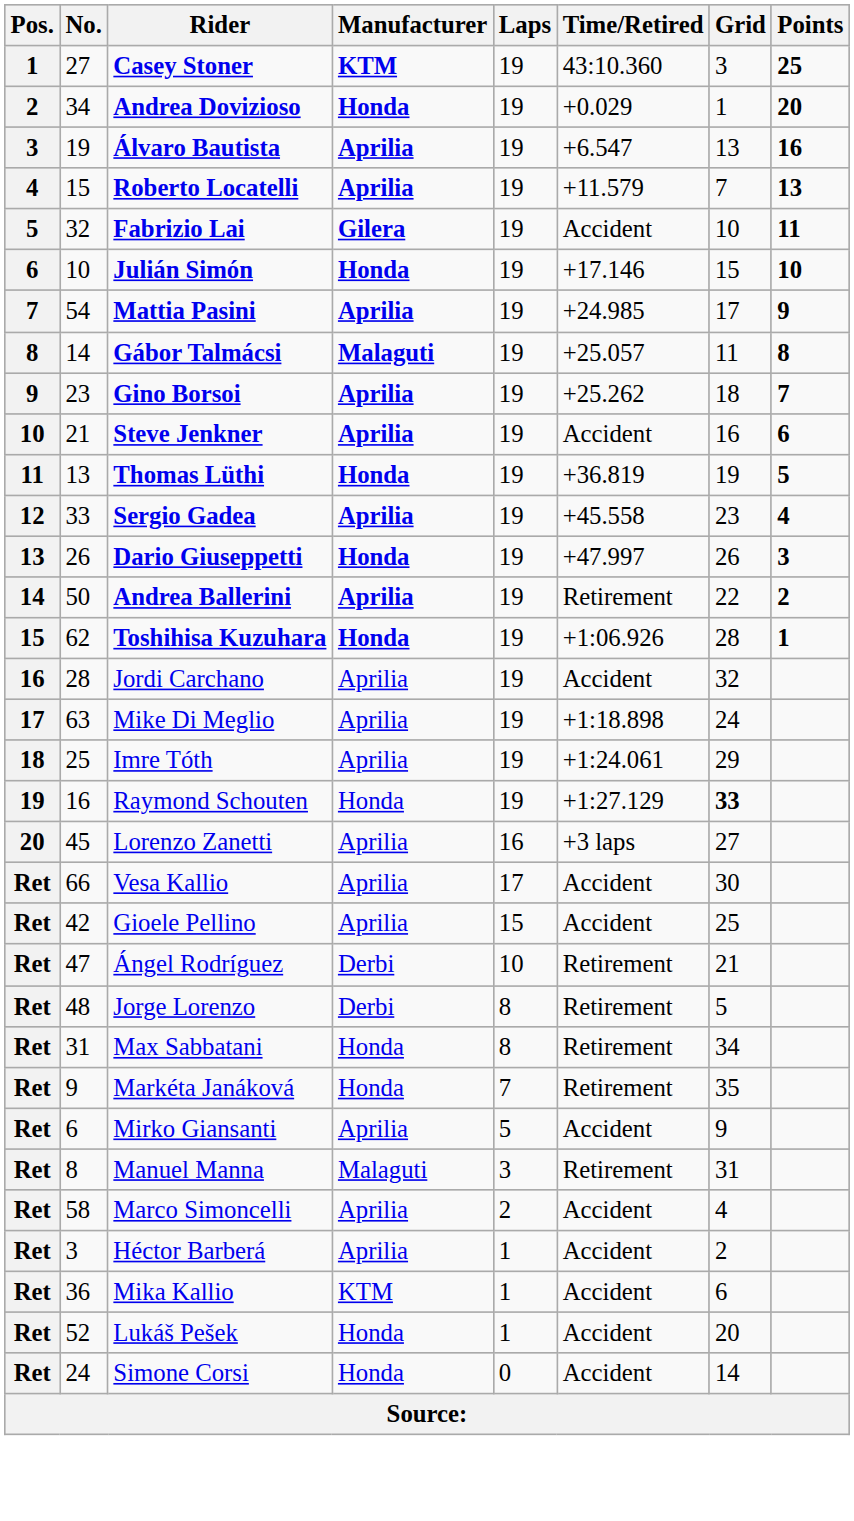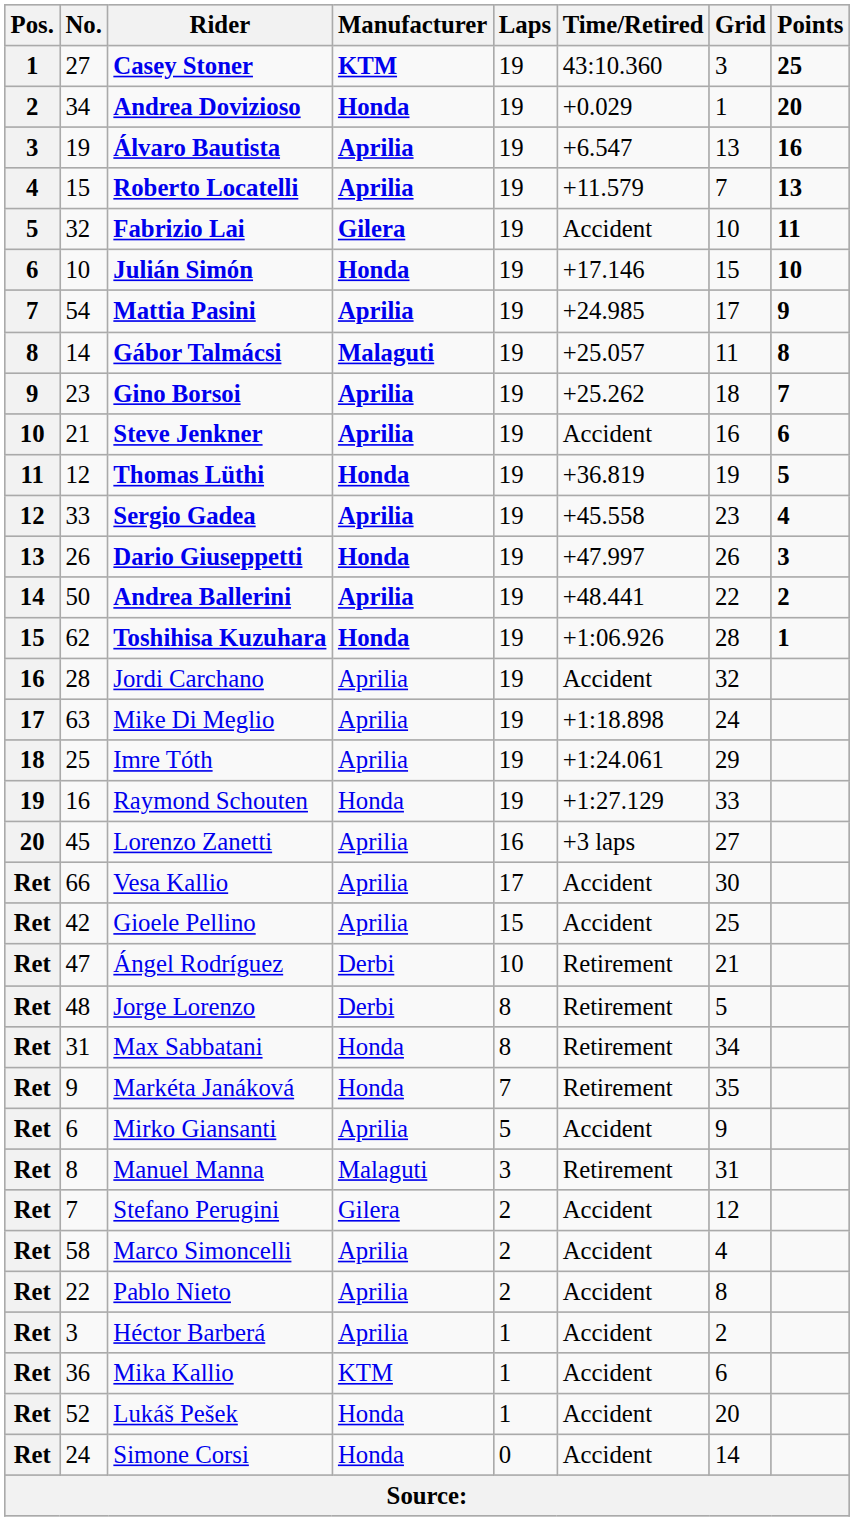 <table class="wikitable" style="font-size: 95%;">
 <tr>
 <th>Pos.</th>
 <th>No.</th>
 <th>Rider</th>
 <th>Manufacturer</th>
 <th>Laps</th>
 <th>Time/Retired</th>
 <th>Grid</th>
 <th>Points</th>
 </tr>
 <tr>
 <th>1</th>
 <td>27</td>
 <td> <strong><a href='#'>Casey Stoner</a></strong></td>
 <td><strong><a href='#'>KTM</a></strong></td>
 <td>19</td>
 <td>43:10.360</td>
 <td>3</td>
 <td><strong>25</strong></td>
 </tr>
 <tr>
 <th>2</th>
 <td>34</td>
 <td> <strong><a href='#'>Andrea Dovizioso</a></strong></td>
 <td><strong><a href='#'>Honda</a></strong></td>
 <td>19</td>
 <td>+0.029</td>
 <td>1</td>
 <td><strong>20</strong></td>
 </tr>
 <tr>
 <th>3</th>
 <td>19</td>
 <td> <strong><a href='#'>Álvaro Bautista</a></strong></td>
 <td><strong><a href='#'>Aprilia</a></strong></td>
 <td>19</td>
 <td>+6.547</td>
 <td>13</td>
 <td><strong>16</strong></td>
 </tr>
 <tr>
 <th>4</th>
 <td>15</td>
 <td> <strong><a href='#'>Roberto Locatelli</a></strong></td>
 <td><strong><a href='#'>Aprilia</a></strong></td>
 <td>19</td>
 <td>+11.579</td>
 <td>7</td>
 <td><strong>13</strong></td>
 </tr>
 <tr>
 <th>5</th>
 <td>32</td>
 <td> <strong><a href='#'>Fabrizio Lai</a></strong></td>
 <td><strong><a href='#'>Gilera</a></strong></td>
 <td>19</td>
 <td>Accident</td>
 <td>10</td>
 <td><strong>11</strong></td>
 </tr>
 <tr>
 <th>6</th>
 <td>10</td>
 <td> <strong><a href='#'>Julián Simón</a></strong></td>
 <td><strong><a href='#'>Honda</a></strong></td>
 <td>19</td>
 <td>+17.146</td>
 <td>15</td>
 <td><strong>10</strong></td>
 </tr>
 <tr>
 <th>7</th>
 <td>54</td>
 <td> <strong><a href='#'>Mattia Pasini</a></strong></td>
 <td><strong><a href='#'>Aprilia</a></strong></td>
 <td>19</td>
 <td>+24.985</td>
 <td>17</td>
 <td><strong>9</strong></td>
 </tr>
 <tr>
 <th>8</th>
 <td>14</td>
 <td> <strong><a href='#'>Gábor Talmácsi</a></strong></td>
 <td><strong><a href='#'>Malaguti</a></strong></td>
 <td>19</td>
 <td>+25.057</td>
 <td>11</td>
 <td><strong>8</strong></td>
 </tr>
 <tr>
 <th>9</th>
 <td>23</td>
 <td> <strong><a href='#'>Gino Borsoi</a></strong></td>
 <td><strong><a href='#'>Aprilia</a></strong></td>
 <td>19</td>
 <td>+25.262</td>
 <td>18</td>
 <td><strong>7</strong></td>
 </tr>
 <tr>
 <th>10</th>
 <td>21</td>
 <td> <strong><a href='#'>Steve Jenkner</a></strong></td>
 <td><strong><a href='#'>Aprilia</a></strong></td>
 <td>19</td>
 <td>Accident</td>
 <td>16</td>
 <td><strong>6</strong></td>
 </tr>
 <tr>
 <th>11</th>
-<td>13</td>
+<td>12</td>
 <td> <strong><a href='#'>Thomas Lüthi</a></strong></td>
 <td><strong><a href='#'>Honda</a></strong></td>
 <td>19</td>
 <td>+36.819</td>
 <td>19</td>
 <td><strong>5</strong></td>
 </tr>
 <tr>
 <th>12</th>
 <td>33</td>
 <td> <strong><a href='#'>Sergio Gadea</a></strong></td>
 <td><strong><a href='#'>Aprilia</a></strong></td>
 <td>19</td>
 <td>+45.558</td>
 <td>23</td>
 <td><strong>4</strong></td>
 </tr>
 <tr>
 <th>13</th>
 <td>26</td>
 <td> <strong><a href='#'>Dario Giuseppetti</a></strong></td>
 <td><strong><a href='#'>Honda</a></strong></td>
 <td>19</td>
 <td>+47.997</td>
 <td>26</td>
 <td><strong>3</strong></td>
 </tr>
 <tr>
 <th>14</th>
 <td>50</td>
 <td> <strong><a href='#'>Andrea Ballerini</a></strong></td>
 <td><strong><a href='#'>Aprilia</a></strong></td>
 <td>19</td>
-<td>Retirement</td>
+<td>+48.441</td>
 <td>22</td>
 <td><strong>2</strong></td>
 </tr>
 <tr>
 <th>15</th>
 <td>62</td>
 <td> <strong><a href='#'>Toshihisa Kuzuhara</a></strong></td>
 <td><strong><a href='#'>Honda</a></strong></td>
 <td>19</td>
 <td>+1:06.926</td>
 <td>28</td>
 <td><strong>1</strong></td>
 </tr>
 <tr>
 <th>16</th>
 <td>28</td>
 <td> <a href='#'>Jordi Carchano</a></td>
 <td><a href='#'>Aprilia</a></td>
 <td>19</td>
 <td>Accident</td>
 <td>32</td>
 <td></td>
 </tr>
 <tr>
 <th>17</th>
 <td>63</td>
 <td> <a href='#'>Mike Di Meglio</a></td>
 <td><a href='#'>Aprilia</a></td>
 <td>19</td>
 <td>+1:18.898</td>
 <td>24</td>
 <td></td>
 </tr>
 <tr>
 <th>18</th>
 <td>25</td>
 <td> <a href='#'>Imre Tóth</a></td>
 <td><a href='#'>Aprilia</a></td>
 <td>19</td>
 <td>+1:24.061</td>
 <td>29</td>
 <td></td>
 </tr>
 <tr>
 <th>19</th>
 <td>16</td>
 <td> <a href='#'>Raymond Schouten</a></td>
 <td><a href='#'>Honda</a></td>
 <td>19</td>
 <td>+1:27.129</td>
-<td><strong>33</strong></td>
+<td>33</td>
 <td></td>
 </tr>
 <tr>
 <th>20</th>
 <td>45</td>
 <td> <a href='#'>Lorenzo Zanetti</a></td>
 <td><a href='#'>Aprilia</a></td>
 <td>16</td>
 <td>+3 laps</td>
 <td>27</td>
 <td></td>
 </tr>
 <tr>
 <th>Ret</th>
 <td>66</td>
 <td> <a href='#'>Vesa Kallio</a></td>
 <td><a href='#'>Aprilia</a></td>
 <td>17</td>
 <td>Accident</td>
 <td>30</td>
 <td></td>
 </tr>
 <tr>
 <th>Ret</th>
 <td>42</td>
 <td> <a href='#'>Gioele Pellino</a></td>
 <td><a href='#'>Aprilia</a></td>
 <td>15</td>
 <td>Accident</td>
 <td>25</td>
 <td></td>
 </tr>
 <tr>
 <th>Ret</th>
 <td>47</td>
 <td> <a href='#'>Ángel Rodríguez</a></td>
 <td><a href='#'>Derbi</a></td>
 <td>10</td>
 <td>Retirement</td>
 <td>21</td>
 <td></td>
 </tr>
 <tr>
 <th>Ret</th>
 <td>48</td>
 <td> <a href='#'>Jorge Lorenzo</a></td>
 <td><a href='#'>Derbi</a></td>
 <td>8</td>
 <td>Retirement</td>
 <td>5</td>
 <td></td>
 </tr>
 <tr>
 <th>Ret</th>
 <td>31</td>
 <td> <a href='#'>Max Sabbatani</a></td>
 <td><a href='#'>Honda</a></td>
 <td>8</td>
 <td>Retirement</td>
 <td>34</td>
 <td></td>
 </tr>
 <tr>
 <th>Ret</th>
 <td>9</td>
 <td> <a href='#'>Markéta Janáková</a></td>
 <td><a href='#'>Honda</a></td>
 <td>7</td>
 <td>Retirement</td>
 <td>35</td>
 <td></td>
 </tr>
 <tr>
 <th>Ret</th>
 <td>6</td>
 <td> <a href='#'>Mirko Giansanti</a></td>
 <td><a href='#'>Aprilia</a></td>
 <td>5</td>
 <td>Accident</td>
 <td>9</td>
 <td></td>
 </tr>
 <tr>
 <th>Ret</th>
 <td>8</td>
 <td> <a href='#'>Manuel Manna</a></td>
 <td><a href='#'>Malaguti</a></td>
 <td>3</td>
 <td>Retirement</td>
 <td>31</td>
 <td></td>
 </tr>
 <tr>
 <th>Ret</th>
+<td>7</td>
+<td> <a href='#'>Stefano Perugini</a></td>
+<td><a href='#'>Gilera</a></td>
+<td>2</td>
+<td>Accident</td>
+<td>12</td>
+<td></td>
+</tr>
+<tr>
+<th>Ret</th>
 <td>58</td>
 <td> <a href='#'>Marco Simoncelli</a></td>
 <td><a href='#'>Aprilia</a></td>
 <td>2</td>
 <td>Accident</td>
 <td>4</td>
+<td></td>
+</tr>
+<tr>
+<th>Ret</th>
+<td>22</td>
+<td> <a href='#'>Pablo Nieto</a></td>
+<td><a href='#'>Aprilia</a></td>
+<td>2</td>
+<td>Accident</td>
+<td>8</td>
 <td></td>
 </tr>
 <tr>
 <th>Ret</th>
 <td>3</td>
 <td> <a href='#'>Héctor Barberá</a></td>
 <td><a href='#'>Aprilia</a></td>
 <td>1</td>
 <td>Accident</td>
 <td>2</td>
 <td></td>
 </tr>
 <tr>
 <th>Ret</th>
 <td>36</td>
 <td> <a href='#'>Mika Kallio</a></td>
 <td><a href='#'>KTM</a></td>
 <td>1</td>
 <td>Accident</td>
 <td>6</td>
 <td></td>
 </tr>
 <tr>
 <th>Ret</th>
 <td>52</td>
 <td> <a href='#'>Lukáš Pešek</a></td>
 <td><a href='#'>Honda</a></td>
 <td>1</td>
 <td>Accident</td>
 <td>20</td>
 <td></td>
 </tr>
 <tr>
 <th>Ret</th>
 <td>24</td>
 <td> <a href='#'>Simone Corsi</a></td>
 <td><a href='#'>Honda</a></td>
 <td>0</td>
 <td>Accident</td>
 <td>14</td>
 <td></td>
 </tr>
 <tr>
 <th colspan=8>Source: </th>
 </tr>
 </table>
